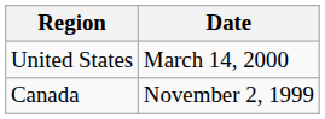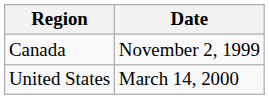 <table class="wikitable">
 <tr>
 <th>Region</th>
 <th>Date</th>
 </tr>
 <tr>
+<td>Canada</td>
+<td>November 2, 1999</td>
+</tr>
+<tr>
 <td>United States</td>
 <td>March 14, 2000</td>
 </tr>
-<tr>
-<td>Canada</td>
-<td>November 2, 1999</td>
-</tr>
 </table>
